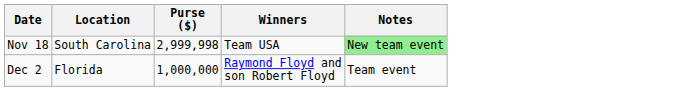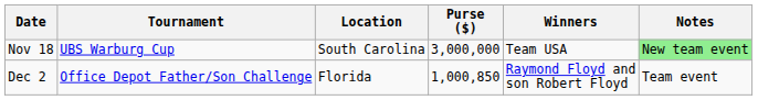 <table class="wikitable" style="font-size:95%">
 <tr>
 <th>Date</th>
+<th>Tournament</th>
 <th>Location</th>
 <th>Purse<br>($)</th>
 <th>Winners</th>
 <th>Notes</th>
 </tr>
 <tr>
 <td>Nov 18</td>
+<td><a href='#'>UBS Warburg Cup</a></td>
 <td>South Carolina</td>
-<td align=right>2,999,998</td>
+<td align=right>3,000,000</td>
 <td> Team USA</td>
 <td style="background: lightgreen;">New team event</td>
 </tr>
 <tr>
 <td>Dec 2</td>
+<td><a href='#'>Office Depot Father/Son Challenge</a></td>
 <td>Florida</td>
-<td align=right>1,000,000</td>
+<td align=right>1,000,850</td>
 <td> <a href='#'>Raymond Floyd</a> and<br>son Robert Floyd</td>
 <td>Team event</td>
 </tr>
 </table>
